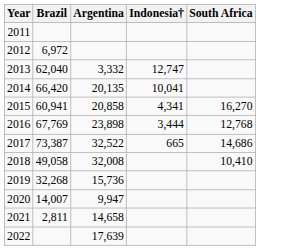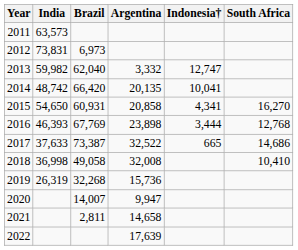 <table class="wikitable" style="text-align: right;">
 <tr>
 <th>Year</th>
+<th>India</th>
 <th>Brazil</th>
 <th>Argentina</th>
 <th>Indonesia†</th>
 <th>South Africa</th>
 </tr>
 <tr>
 <td>2011</td>
+<td>63,573</td>
 <td></td>
 <td></td>
 <td></td>
 <td></td>
 </tr>
 <tr>
 <td>2012</td>
-<td>6,972</td>
+<td>73,831</td>
+<td>6,973</td>
 <td></td>
 <td></td>
 <td></td>
 </tr>
 <tr>
 <td>2013</td>
+<td>59,982</td>
 <td>62,040</td>
 <td>3,332</td>
 <td>12,747</td>
 <td></td>
 </tr>
 <tr>
 <td>2014</td>
+<td>48,742</td>
 <td>66,420</td>
 <td>20,135</td>
 <td>10,041</td>
 <td></td>
 </tr>
 <tr>
 <td>2015</td>
-<td>60,941</td>
+<td>54,650</td>
+<td>60,931</td>
 <td>20,858</td>
 <td>4,341</td>
 <td>16,270</td>
 </tr>
 <tr>
 <td>2016</td>
+<td>46,393</td>
 <td>67,769</td>
 <td>23,898</td>
 <td>3,444</td>
 <td>12,768</td>
 </tr>
 <tr>
 <td>2017</td>
+<td>37,633</td>
 <td>73,387</td>
 <td>32,522</td>
 <td>665</td>
 <td>14,686</td>
 </tr>
 <tr>
 <td>2018</td>
+<td>36,998</td>
 <td>49,058</td>
 <td>32,008</td>
 <td></td>
 <td>10,410</td>
 </tr>
 <tr>
 <td>2019</td>
+<td>26,319</td>
 <td>32,268</td>
 <td>15,736</td>
 <td></td>
 <td></td>
 </tr>
 <tr>
 <td>2020</td>
+<td></td>
 <td>14,007</td>
 <td>9,947</td>
 <td></td>
 <td></td>
 </tr>
 <tr>
 <td>2021</td>
+<td></td>
 <td>2,811</td>
 <td>14,658</td>
 <td></td>
 <td></td>
 </tr>
 <tr>
 <td>2022</td>
 <td></td>
+<td></td>
 <td>17,639</td>
 <td></td>
 <td></td>
 </tr>
 </table>
